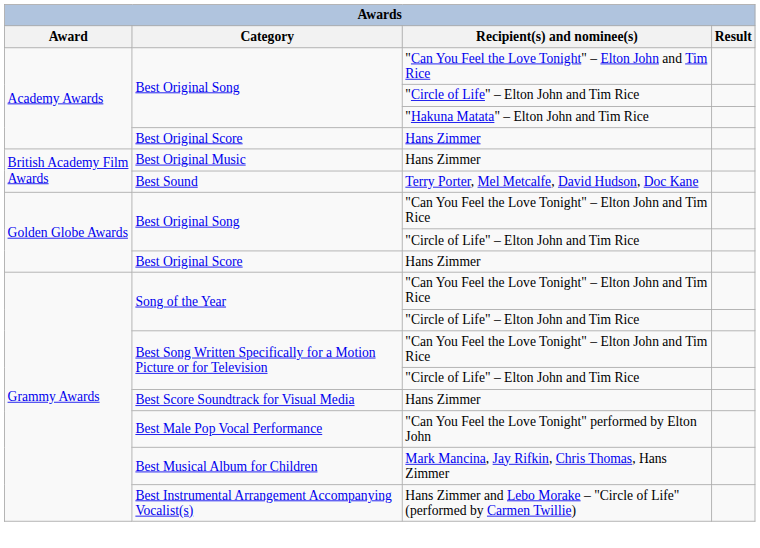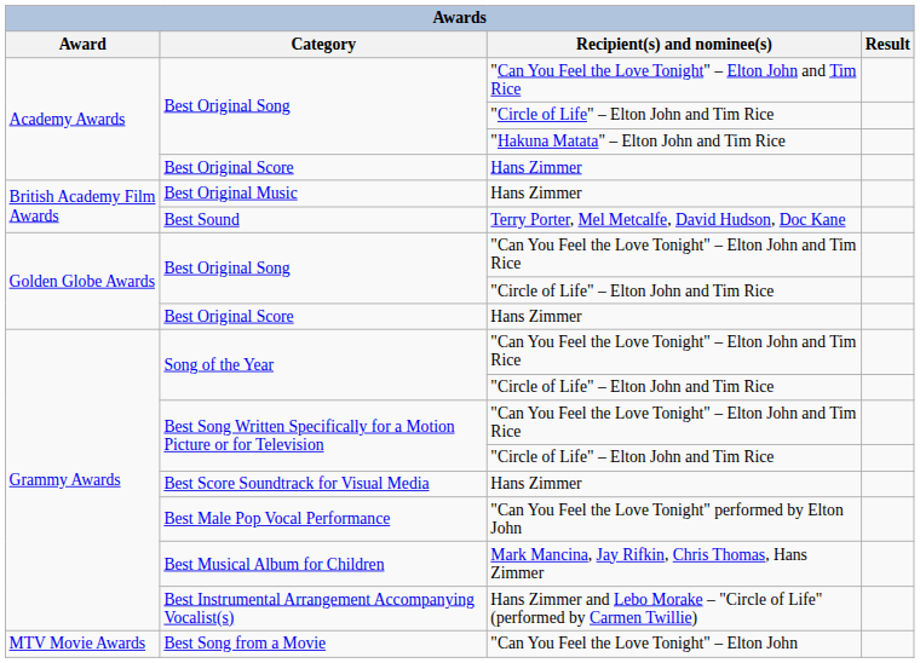 <table class="wikitable" style="width:100%;">
 <tr>
 <th colspan="4" style="background: LightSteelBlue;">Awards</th>
 </tr>
 <tr style="background:#ccc; text-align:center;">
 <th>Award</th>
 <th>Category</th>
 <th>Recipient(s) and nominee(s)</th>
 <th>Result</th>
 </tr>
 <tr>
 <td rowspan="4"><a href='#'>Academy Awards</a></td>
 <td rowspan="3"><a href='#'>Best Original Song</a></td>
 <td>"<a href='#'>Can You Feel the Love Tonight</a>" – <a href='#'>Elton John</a> and <a href='#'>Tim Rice</a></td>
 <td></td>
 </tr>
 <tr>
 <td>"<a href='#'>Circle of Life</a>" – Elton John and Tim Rice</td>
 <td></td>
 </tr>
 <tr>
 <td>"<a href='#'>Hakuna Matata</a>" – Elton John and Tim Rice</td>
 <td></td>
 </tr>
 <tr>
 <td><a href='#'>Best Original Score</a></td>
 <td><a href='#'>Hans Zimmer</a></td>
 <td></td>
 </tr>
 <tr>
 <td rowspan="2"><a href='#'>British Academy Film Awards</a></td>
 <td><a href='#'>Best Original Music</a></td>
 <td>Hans Zimmer</td>
 <td></td>
 </tr>
 <tr>
 <td><a href='#'>Best Sound</a></td>
 <td><a href='#'>Terry Porter</a>, <a href='#'>Mel Metcalfe</a>, <a href='#'>David Hudson</a>, <a href='#'>Doc Kane</a></td>
 <td></td>
 </tr>
 <tr>
 <td rowspan="3"><a href='#'>Golden Globe Awards</a></td>
 <td rowspan="2"><a href='#'>Best Original Song</a></td>
 <td>"Can You Feel the Love Tonight" – Elton John and Tim Rice</td>
 <td></td>
 </tr>
 <tr>
 <td>"Circle of Life" – Elton John and Tim Rice</td>
 <td></td>
 </tr>
 <tr>
 <td><a href='#'>Best Original Score</a></td>
 <td>Hans Zimmer</td>
 <td></td>
 </tr>
 <tr>
 <td rowspan="8"><a href='#'>Grammy Awards</a></td>
 <td rowspan="2"><a href='#'>Song of the Year</a></td>
 <td>"Can You Feel the Love Tonight" – Elton John and Tim Rice</td>
 <td></td>
 </tr>
 <tr>
 <td>"Circle of Life" – Elton John and Tim Rice</td>
 <td></td>
 </tr>
 <tr>
 <td rowspan="2"><a href='#'>Best Song Written Specifically for a Motion Picture or for Television</a></td>
 <td>"Can You Feel the Love Tonight" – Elton John and Tim Rice</td>
 <td></td>
 </tr>
 <tr>
 <td>"Circle of Life" – Elton John and Tim Rice</td>
 <td></td>
 </tr>
 <tr>
 <td><a href='#'>Best Score Soundtrack for Visual Media</a></td>
 <td>Hans Zimmer</td>
 <td></td>
 </tr>
 <tr>
 <td><a href='#'>Best Male Pop Vocal Performance</a></td>
 <td>"Can You Feel the Love Tonight" performed by Elton John</td>
 <td></td>
 </tr>
 <tr>
 <td><a href='#'>Best Musical Album for Children</a></td>
 <td><a href='#'>Mark Mancina</a>, <a href='#'>Jay Rifkin</a>, <a href='#'>Chris Thomas</a>, Hans Zimmer</td>
 <td></td>
 </tr>
 <tr>
 <td><a href='#'>Best Instrumental Arrangement Accompanying Vocalist(s)</a></td>
 <td>Hans Zimmer and <a href='#'>Lebo Morake</a> – "Circle of Life" (performed by <a href='#'>Carmen Twillie</a>)</td>
 <td></td>
 </tr>
+<tr>
+<td><a href='#'>MTV Movie Awards</a></td>
+<td><a href='#'>Best Song from a Movie</a></td>
+<td>"Can You Feel the Love Tonight" – Elton John</td>
+<td></td>
+</tr>
 </table>
